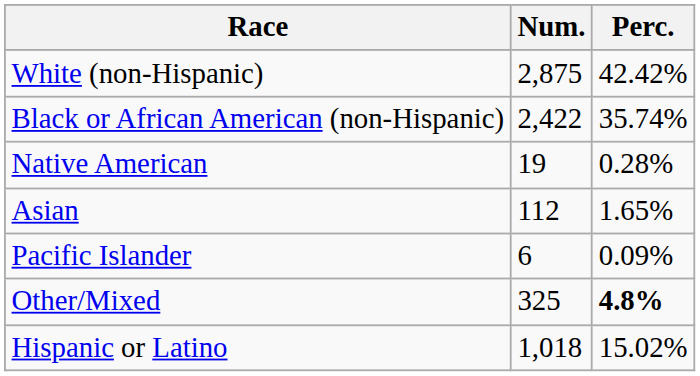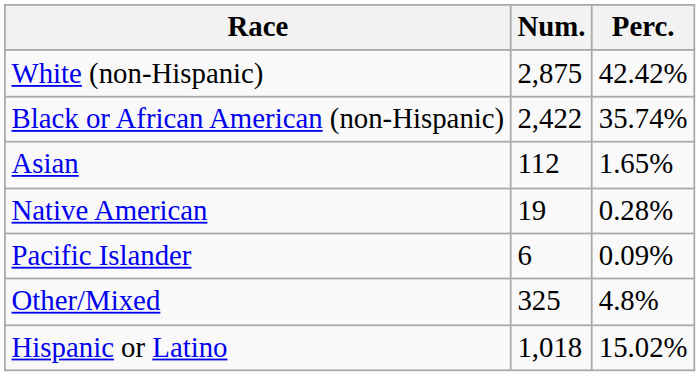 <table class="wikitable">
 <tr>
 <th>Race</th>
 <th>Num.</th>
 <th>Perc.</th>
 </tr>
 <tr>
 <td><a href='#'>White</a> (non-Hispanic)</td>
 <td>2,875</td>
 <td>42.42%</td>
 </tr>
 <tr>
 <td><a href='#'>Black or African American</a> (non-Hispanic)</td>
 <td>2,422</td>
 <td>35.74%</td>
 </tr>
 <tr>
+<td><a href='#'>Asian</a></td>
+<td>112</td>
+<td>1.65%</td>
+</tr>
+<tr>
 <td><a href='#'>Native American</a></td>
 <td>19</td>
 <td>0.28%</td>
-</tr>
-<tr>
-<td><a href='#'>Asian</a></td>
-<td>112</td>
-<td>1.65%</td>
 </tr>
 <tr>
 <td><a href='#'>Pacific Islander</a></td>
 <td>6</td>
 <td>0.09%</td>
 </tr>
 <tr>
 <td><a href='#'>Other/Mixed</a></td>
 <td>325</td>
-<td><strong>4.8%</strong></td>
+<td>4.8%</td>
 </tr>
 <tr>
 <td><a href='#'>Hispanic</a> or <a href='#'>Latino</a></td>
 <td>1,018</td>
 <td>15.02%</td>
 </tr>
 </table>
